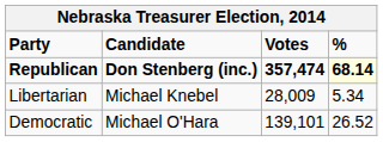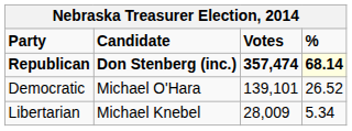 <table class="wikitable">
 <tr>
 <th colspan="4">Nebraska Treasurer Election, 2014</th>
 </tr>
 <tr>
 <td><strong>Party</strong></td>
 <td><strong>Candidate</strong></td>
 <td><strong>Votes</strong></td>
 <td><strong>%</strong></td>
 </tr>
 <tr>
 <td><strong>Republican</strong></td>
 <td><strong>Don Stenberg (inc.)</strong></td>
 <td><strong>357,474</strong></td>
 <td style="background: lightyellow;"><strong>68.14</strong></td>
 </tr>
 <tr>
+<td>Democratic</td>
+<td>Michael O'Hara</td>
+<td>139,101</td>
+<td>26.52</td>
+</tr>
+<tr>
 <td>Libertarian</td>
 <td>Michael Knebel</td>
 <td>28,009</td>
 <td>5.34</td>
 </tr>
-<tr>
-<td>Democratic</td>
-<td>Michael O'Hara</td>
-<td>139,101</td>
-<td>26.52</td>
-</tr>
 </table>
